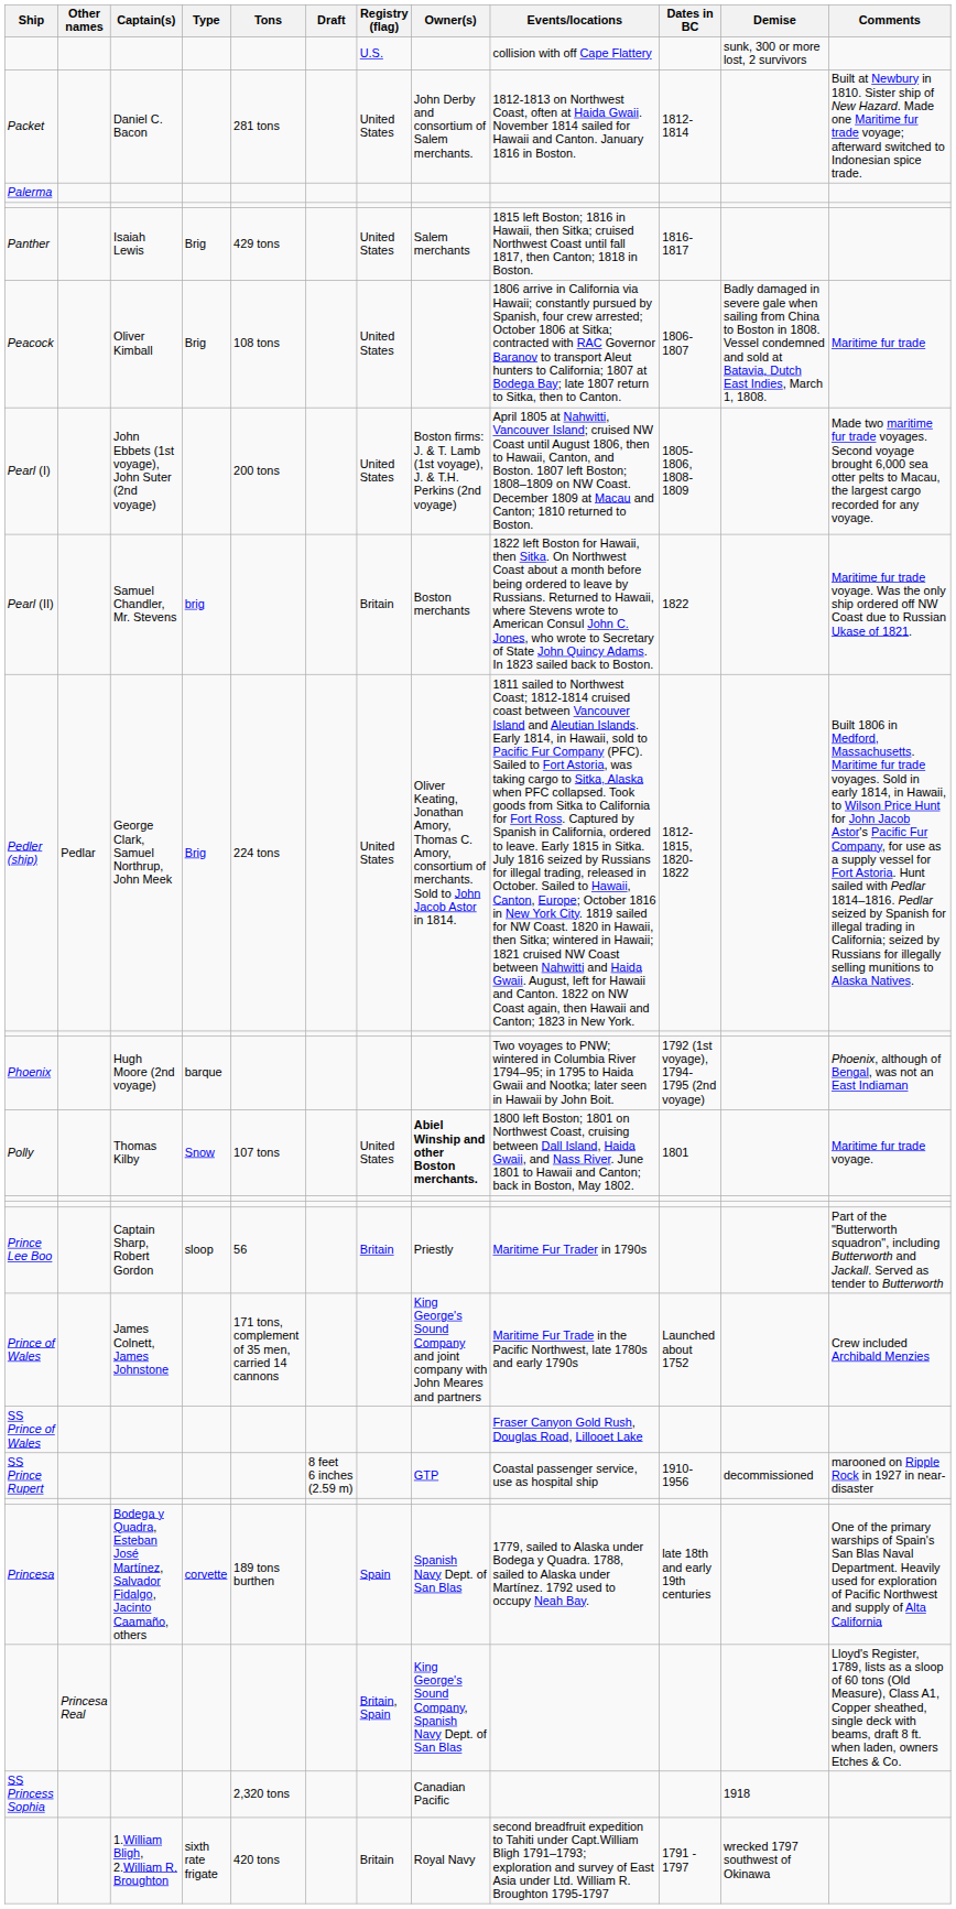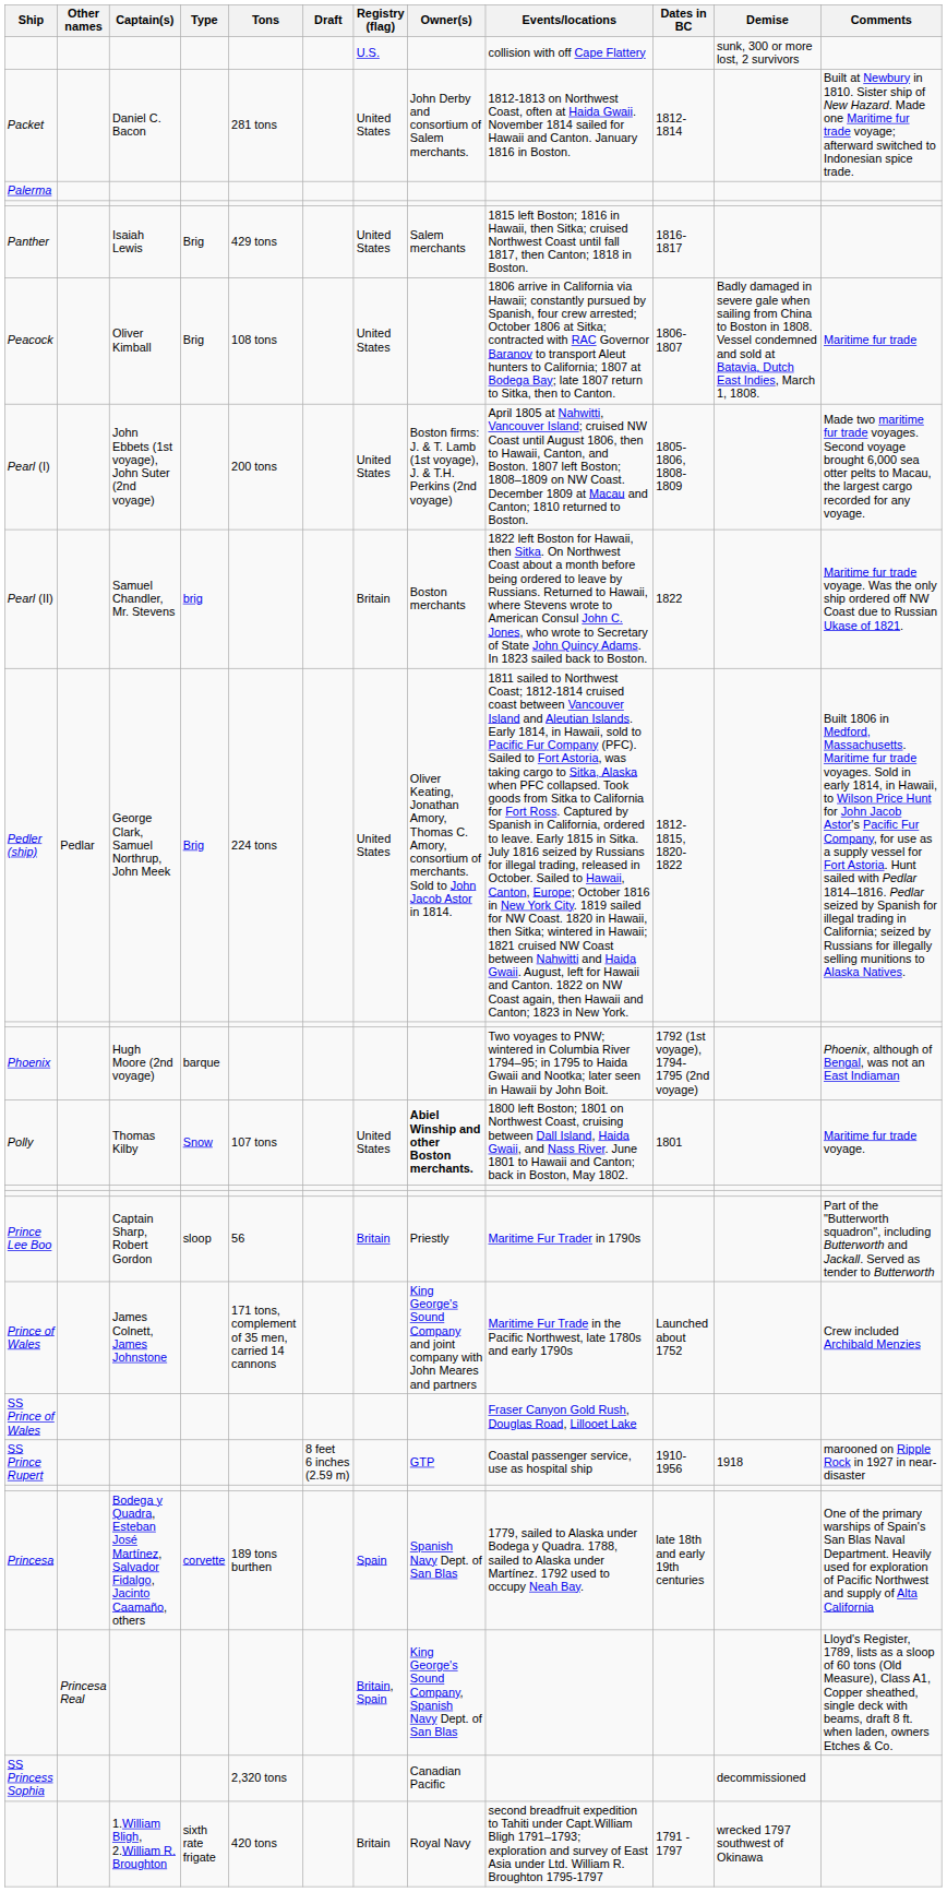 <table class="wikitable sortable" style="width:100%">
 <tr>
 <th>Ship</th>
 <th>Other names</th>
 <th>Captain(s)</th>
 <th>Type</th>
 <th>Tons </th>
 <th>Draft </th>
 <th>Registry (flag)</th>
 <th>Owner(s) </th>
 <th>Events/locations</th>
 <th>Dates in BC</th>
 <th>Demise </th>
 <th>Comments</th>
 </tr>
 <tr>
 <td></td>
 <td></td>
 <td></td>
 <td></td>
 <td></td>
 <td></td>
 <td><a href='#'>U.S.</a></td>
 <td></td>
 <td>collision with  off <a href='#'>Cape Flattery</a></td>
 <td></td>
 <td>sunk, 300 or more lost, 2 survivors</td>
 <td></td>
 </tr>
 <tr>
 <td><em>Packet</em></td>
 <td></td>
 <td>Daniel C. Bacon</td>
 <td></td>
 <td>281 tons</td>
 <td></td>
 <td>United States</td>
 <td>John Derby and consortium of Salem merchants.</td>
 <td>1812-1813 on Northwest Coast, often at <a href='#'>Haida Gwaii</a>. November 1814 sailed for Hawaii and Canton. January 1816 in Boston.</td>
 <td>1812-1814</td>
 <td></td>
 <td>Built at <a href='#'>Newbury</a> in 1810. Sister ship of <em>New Hazard</em>. Made one <a href='#'>Maritime fur trade</a> voyage; afterward switched to Indonesian spice trade.</td>
 </tr>
 <tr>
 <td><em><a href='#'>Palerma</a></em></td>
 <td></td>
 <td></td>
 <td></td>
 <td></td>
 <td></td>
 <td></td>
 <td></td>
 <td></td>
 <td></td>
 <td></td>
 <td></td>
 </tr>
 <tr>
 <td></td>
 <td></td>
 <td></td>
 <td></td>
 <td></td>
 <td></td>
 <td></td>
 <td></td>
 <td></td>
 <td></td>
 <td></td>
 <td></td>
 </tr>
 <tr>
 <td><em>Panther</em></td>
 <td></td>
 <td>Isaiah Lewis</td>
 <td>Brig</td>
 <td>429 tons</td>
 <td></td>
 <td>United States</td>
 <td>Salem merchants</td>
 <td>1815 left Boston; 1816 in Hawaii, then Sitka; cruised Northwest Coast until fall 1817, then Canton; 1818 in Boston.</td>
 <td>1816-1817</td>
 <td></td>
 <td></td>
 </tr>
 <tr>
 <td><em>Peacock</em></td>
 <td></td>
 <td>Oliver Kimball</td>
 <td>Brig</td>
 <td>108 tons</td>
 <td></td>
 <td>United States</td>
 <td></td>
 <td>1806 arrive in California via Hawaii; constantly pursued by Spanish, four crew arrested; October 1806 at Sitka; contracted with <a href='#'>RAC</a> Governor <a href='#'>Baranov</a> to transport Aleut hunters to California; 1807 at <a href='#'>Bodega Bay</a>; late 1807 return to Sitka, then to Canton.</td>
 <td>1806-1807</td>
 <td>Badly damaged in severe gale when sailing from China to Boston in 1808. Vessel condemned and sold at <a href='#'>Batavia, Dutch East Indies</a>, March 1, 1808.</td>
 <td><a href='#'>Maritime fur trade</a></td>
 </tr>
 <tr>
 <td><em>Pearl</em> (I)</td>
 <td></td>
 <td>John Ebbets (1st voyage), John Suter (2nd voyage)</td>
 <td></td>
 <td>200 tons</td>
 <td></td>
 <td>United States</td>
 <td>Boston firms: J. & T. Lamb (1st voyage), J. & T.H. Perkins (2nd voyage)</td>
 <td>April 1805 at <a href='#'>Nahwitti</a>, <a href='#'>Vancouver Island</a>; cruised NW Coast until August 1806, then to Hawaii, Canton, and Boston. 1807 left Boston; 1808–1809 on NW Coast. December 1809 at <a href='#'>Macau</a> and Canton; 1810 returned to Boston.</td>
 <td>1805-1806, 1808-1809</td>
 <td></td>
 <td>Made two <a href='#'>maritime fur trade</a> voyages. Second voyage brought 6,000 sea otter pelts to Macau, the largest cargo recorded for any voyage.</td>
 </tr>
 <tr>
 <td><em>Pearl</em> (II)</td>
 <td></td>
 <td>Samuel Chandler, Mr. Stevens</td>
 <td><a href='#'>brig</a></td>
 <td></td>
 <td></td>
 <td>Britain</td>
 <td>Boston merchants</td>
 <td>1822 left Boston for Hawaii, then <a href='#'>Sitka</a>. On Northwest Coast about a month before being ordered to leave by Russians. Returned to Hawaii, where Stevens wrote to American Consul <a href='#'>John C. Jones</a>, who wrote to Secretary of State <a href='#'>John Quincy Adams</a>. In 1823 sailed back to Boston.</td>
 <td>1822</td>
 <td></td>
 <td><a href='#'>Maritime fur trade</a> voyage. Was the only ship ordered off NW Coast due to Russian <a href='#'>Ukase of 1821</a>.</td>
 </tr>
 <tr>
 <td><em><a href='#'>Pedler (ship)</a></em></td>
 <td>Pedlar</td>
 <td>George Clark, Samuel Northrup, John Meek</td>
 <td><a href='#'>Brig</a></td>
 <td>224 tons</td>
 <td></td>
 <td>United States</td>
 <td>Oliver Keating, Jonathan Amory, Thomas C. Amory, consortium of merchants. Sold to <a href='#'>John Jacob Astor</a> in 1814.</td>
 <td>1811 sailed to Northwest Coast; 1812-1814 cruised coast between <a href='#'>Vancouver Island</a> and <a href='#'>Aleutian Islands</a>. Early 1814, in Hawaii, sold to <a href='#'>Pacific Fur Company</a> (PFC). Sailed to <a href='#'>Fort Astoria</a>, was taking cargo to <a href='#'>Sitka, Alaska</a> when PFC collapsed. Took goods from Sitka to California for <a href='#'>Fort Ross</a>. Captured by Spanish in California, ordered to leave. Early 1815 in Sitka. July 1816 seized by Russians for illegal trading, released in October. Sailed to <a href='#'>Hawaii</a>, <a href='#'>Canton</a>, <a href='#'>Europe</a>; October 1816 in <a href='#'>New York City</a>. 1819 sailed for NW Coast. 1820 in Hawaii, then Sitka; wintered in Hawaii; 1821 cruised NW Coast between <a href='#'>Nahwitti</a> and <a href='#'>Haida Gwaii</a>. August, left for Hawaii and Canton. 1822 on NW Coast again, then Hawaii and Canton; 1823 in New York.</td>
 <td>1812-1815, 1820-1822</td>
 <td></td>
 <td>Built 1806 in <a href='#'>Medford, Massachusetts</a>. <a href='#'>Maritime fur trade</a> voyages. Sold in early 1814, in Hawaii, to <a href='#'>Wilson Price Hunt</a> for <a href='#'>John Jacob Astor</a>'s <a href='#'>Pacific Fur Company</a>, for use as a supply vessel for <a href='#'>Fort Astoria</a>. Hunt sailed with <em>Pedlar</em> 1814–1816. <em>Pedlar</em> seized by Spanish for illegal trading in California; seized by Russians for illegally selling munitions to <a href='#'>Alaska Natives</a>.</td>
 </tr>
 <tr>
 <td></td>
 <td></td>
 <td></td>
 <td></td>
 <td></td>
 <td></td>
 <td></td>
 <td></td>
 <td></td>
 <td></td>
 <td></td>
 <td></td>
 </tr>
 <tr>
 <td><em><a href='#'>Phoenix</a></em></td>
 <td></td>
 <td>Hugh Moore (2nd voyage)</td>
 <td>barque</td>
 <td></td>
 <td></td>
 <td></td>
 <td></td>
 <td>Two voyages to PNW; wintered in Columbia River 1794–95; in 1795 to Haida Gwaii and Nootka; later seen in Hawaii by John Boit.</td>
 <td>1792 (1st voyage), 1794-1795 (2nd voyage)</td>
 <td></td>
 <td><em>Phoenix</em>, although of <a href='#'>Bengal</a>, was not an <a href='#'>East Indiaman</a></td>
 </tr>
 <tr>
 <td><em>Polly</em></td>
 <td></td>
 <td>Thomas Kilby</td>
 <td><a href='#'>Snow</a></td>
 <td>107 tons</td>
 <td></td>
 <td>United States</td>
 <td><strong>Abiel Winship and other Boston merchants.</strong></td>
 <td>1800 left Boston; 1801 on Northwest Coast, cruising between <a href='#'>Dall Island</a>, <a href='#'>Haida Gwaii</a>, and <a href='#'>Nass River</a>. June 1801 to Hawaii and Canton; back in Boston, May 1802.</td>
 <td>1801</td>
 <td></td>
 <td><a href='#'>Maritime fur trade</a> voyage.</td>
 </tr>
 <tr>
 <td></td>
 <td></td>
 <td></td>
 <td></td>
 <td></td>
 <td></td>
 <td></td>
 <td></td>
 <td></td>
 <td></td>
 <td></td>
 <td></td>
 </tr>
 <tr>
 <td></td>
 <td></td>
 <td></td>
 <td></td>
 <td></td>
 <td></td>
 <td></td>
 <td></td>
 <td></td>
 <td></td>
 <td></td>
 <td></td>
 </tr>
 <tr>
 <td><em><a href='#'>Prince Lee Boo</a></em></td>
 <td></td>
 <td>Captain Sharp, Robert Gordon</td>
 <td>sloop</td>
 <td>56</td>
 <td></td>
 <td><a href='#'>Britain</a></td>
 <td>Priestly</td>
 <td><a href='#'>Maritime Fur Trader</a> in 1790s</td>
 <td></td>
 <td></td>
 <td>Part of the "Butterworth squadron", including <em>Butterworth</em> and <em>Jackall</em>. Served as tender to <em>Butterworth</em></td>
 </tr>
 <tr>
 <td><em><a href='#'>Prince of Wales</a></em></td>
 <td></td>
 <td>James Colnett, <a href='#'>James Johnstone</a></td>
 <td></td>
 <td>171 tons, complement of 35 men, carried 14 cannons</td>
 <td></td>
 <td></td>
 <td><a href='#'>King George's Sound Company</a> and joint company with John Meares and partners</td>
 <td><a href='#'>Maritime Fur Trade</a> in the Pacific Northwest, late 1780s and early 1790s</td>
 <td>Launched about 1752</td>
 <td></td>
 <td>Crew included <a href='#'>Archibald Menzies</a></td>
 </tr>
 <tr>
 <td><a href='#'>SS <em>Prince of Wales</em></a></td>
 <td></td>
 <td></td>
 <td></td>
 <td></td>
 <td></td>
 <td></td>
 <td></td>
 <td><a href='#'>Fraser Canyon Gold Rush</a>, <a href='#'>Douglas Road</a>, <a href='#'>Lillooet Lake</a></td>
 <td></td>
 <td></td>
 <td></td>
 </tr>
 <tr>
 <td><a href='#'>SS <em>Prince Rupert</em></a></td>
 <td></td>
 <td></td>
 <td></td>
 <td></td>
 <td>8 feet 6 inches (2.59 m)</td>
 <td></td>
 <td><a href='#'>GTP</a></td>
 <td>Coastal passenger service, use as hospital ship</td>
 <td>1910-1956</td>
-<td>decommissioned</td>
+<td>1918</td>
 <td>marooned on <a href='#'>Ripple Rock</a> in 1927 in near-disaster</td>
 </tr>
 <tr>
 <td></td>
 <td></td>
 <td></td>
 <td></td>
 <td></td>
 <td></td>
 <td></td>
 <td></td>
 <td></td>
 <td></td>
 <td></td>
 <td></td>
 </tr>
 <tr>
 <td><em><a href='#'>Princesa</a></em></td>
 <td></td>
 <td><a href='#'>Bodega y Quadra</a>, <a href='#'>Esteban José Martínez</a>, <a href='#'>Salvador Fidalgo</a>, <a href='#'>Jacinto Caamaño</a>, others</td>
 <td><a href='#'>corvette</a></td>
 <td>189 tons burthen</td>
 <td></td>
 <td><a href='#'>Spain</a></td>
 <td><a href='#'>Spanish Navy</a> Dept. of <a href='#'>San Blas</a></td>
 <td>1779, sailed to Alaska under Bodega y Quadra. 1788, sailed to Alaska under Martínez. 1792 used to occupy <a href='#'>Neah Bay</a>.</td>
 <td>late 18th and early 19th centuries</td>
 <td></td>
 <td>One of the primary warships of Spain's San Blas Naval Department. Heavily used for exploration of Pacific Northwest and supply of <a href='#'>Alta California</a></td>
 </tr>
 <tr>
 <td></td>
 <td><em>Princesa Real</em></td>
 <td></td>
 <td></td>
 <td></td>
 <td></td>
 <td><a href='#'>Britain</a>, <a href='#'>Spain</a></td>
 <td><a href='#'>King George's Sound Company</a>, <a href='#'>Spanish Navy</a> Dept. of <a href='#'>San Blas</a></td>
 <td></td>
 <td></td>
 <td></td>
 <td>Lloyd's Register, 1789, lists as a sloop of 60 tons (Old Measure), Class A1, Copper sheathed, single deck with beams, draft 8 ft. when laden, owners Etches & Co.</td>
 </tr>
 <tr>
 <td><a href='#'>SS <em>Princess Sophia</em></a></td>
 <td></td>
 <td></td>
 <td></td>
 <td>2,320 tons</td>
 <td></td>
 <td></td>
 <td>Canadian Pacific</td>
 <td></td>
 <td></td>
-<td>1918</td>
+<td>decommissioned</td>
 <td></td>
 </tr>
 <tr>
 <td></td>
 <td></td>
 <td>1.<a href='#'>William Bligh</a>, 2.<a href='#'>William R. Broughton</a></td>
 <td>sixth rate frigate</td>
 <td>420 tons</td>
 <td></td>
 <td>Britain</td>
 <td>Royal Navy</td>
 <td>second breadfruit expedition to Tahiti under Capt.William Bligh 1791–1793;<br>exploration and survey of East Asia under Ltd. William R. Broughton 1795-1797</td>
 <td>1791 - 1797</td>
 <td>wrecked 1797 southwest of Okinawa</td>
 <td></td>
 </tr>
 </table>
